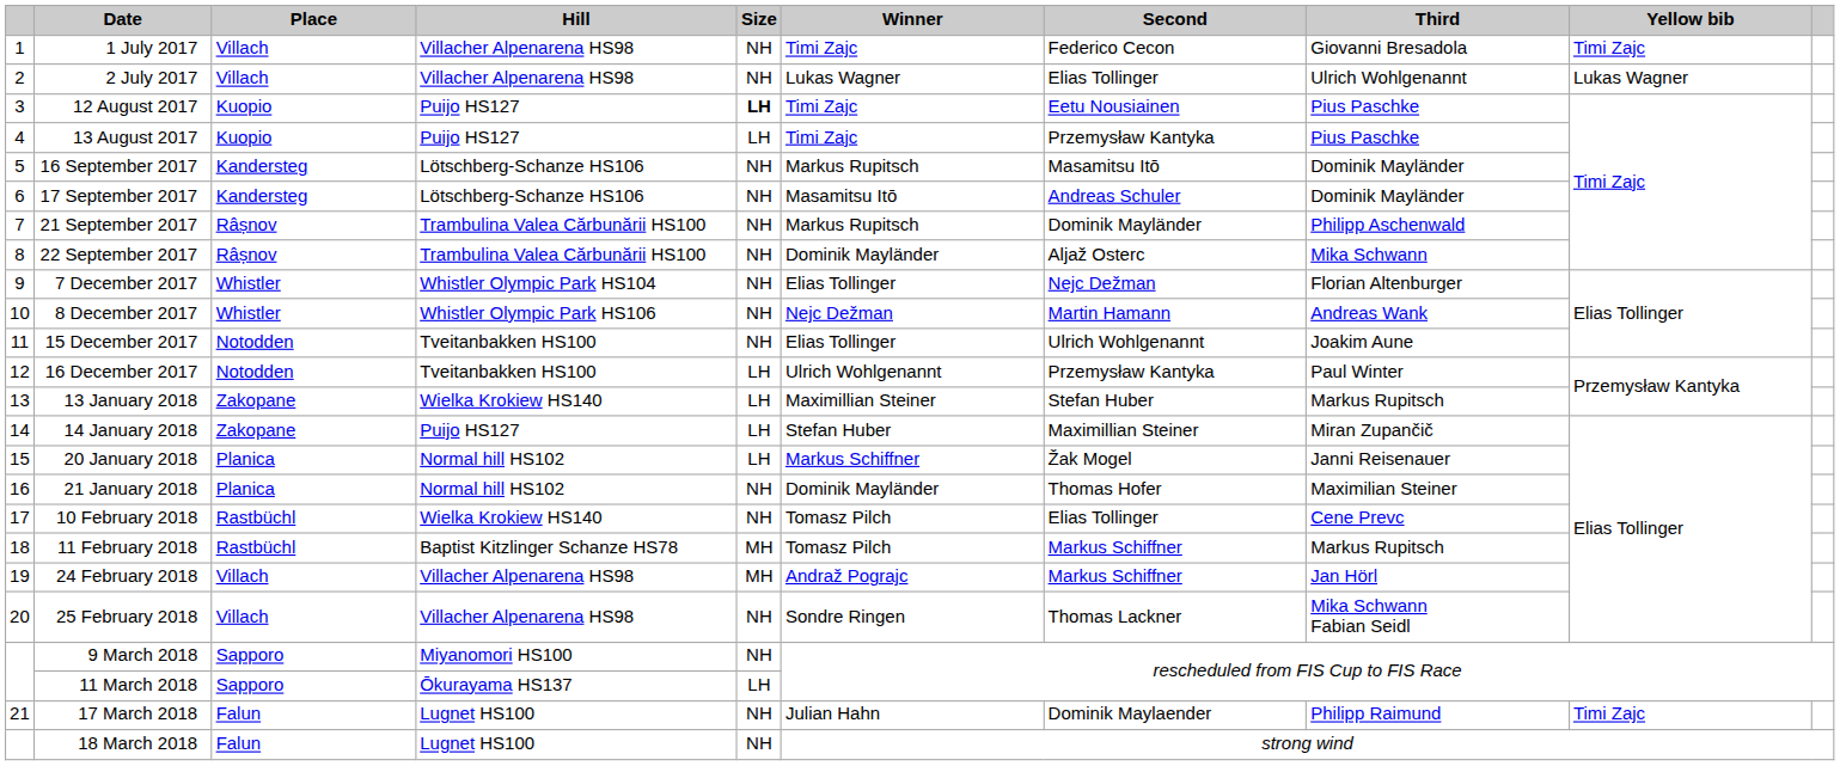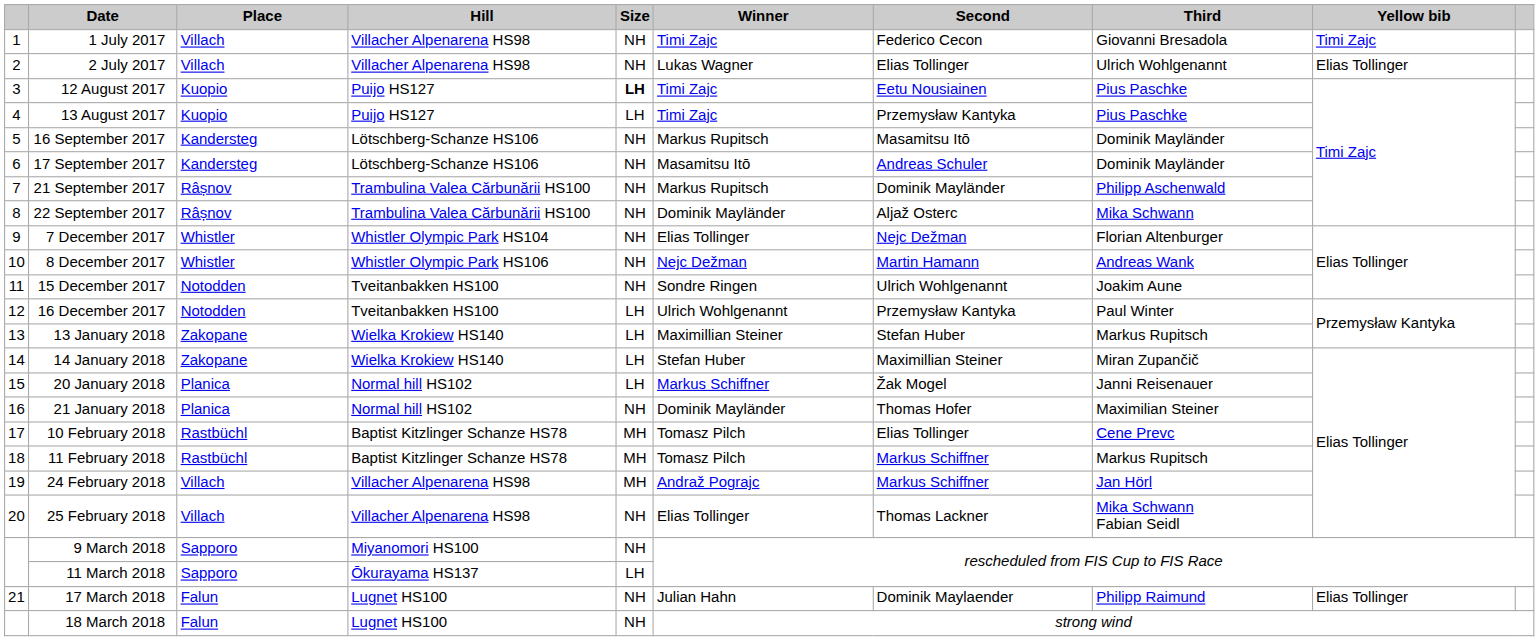 <table class="wikitable plainrowheaders" style="background:#fff; font-size:86%; line-height:16px; border:grey solid 1px; border-collapse:collapse;">
 <tr style="background:#ccc; text-align:center;">
 <th scope="col" style="background:#ccc; width=45 px;"></th>
 <th scope="col" style="background:#ccc; width:130px;">Date</th>
 <th scope="col" style="background:#ccc; width:150px;">Place</th>
 <th scope="col" style="background:#ccc; width:240px;">Hill</th>
 <th scope="col" style="background:#ccc; width:20px;">Size</th>
 <th scope="col" style="background:#ccc; width:195px;">Winner</th>
 <th scope="col" style="background:#ccc; width:195px;">Second</th>
 <th scope="col" style="background:#ccc; width:195px;">Third</th>
 <th scope="col" style="background:#ccc; width:180px;">Yellow bib</th>
 <th scope="col" style="background:#ccc; width:10px;"></th>
 </tr>
 <tr>
 <td align=center>1</td>
 <td align=right>1 July 2017  </td>
 <td> <a href='#'>Villach</a></td>
 <td><a href='#'>Villacher Alpenarena</a> HS98</td>
 <td align=center>NH</td>
 <td> <a href='#'>Timi Zajc</a></td>
 <td> Federico Cecon</td>
 <td> Giovanni Bresadola</td>
 <td> <a href='#'>Timi Zajc</a></td>
 <td></td>
 </tr>
 <tr>
 <td align=center>2</td>
 <td align=right>2 July 2017  </td>
 <td> <a href='#'>Villach</a></td>
 <td><a href='#'>Villacher Alpenarena</a> HS98</td>
 <td align=center>NH</td>
 <td> Lukas Wagner</td>
 <td> Elias Tollinger</td>
 <td> Ulrich Wohlgenannt</td>
-<td> Lukas Wagner</td>
+<td> Elias Tollinger</td>
 <td></td>
 </tr>
 <tr>
 <td align=center>3</td>
 <td align=right>12 August 2017  </td>
 <td> <a href='#'>Kuopio</a></td>
 <td><a href='#'>Puijo</a> HS127</td>
 <td align=center><strong>LH</strong></td>
 <td> <a href='#'>Timi Zajc</a></td>
 <td> <a href='#'>Eetu Nousiainen</a></td>
 <td> <a href='#'>Pius Paschke</a></td>
 <td rowspan=6> <a href='#'>Timi Zajc</a></td>
 <td></td>
 </tr>
 <tr>
 <td align=center>4</td>
 <td align=right>13 August 2017  </td>
 <td> <a href='#'>Kuopio</a></td>
 <td><a href='#'>Puijo</a> HS127</td>
 <td align=center>LH</td>
 <td> <a href='#'>Timi Zajc</a></td>
 <td> Przemysław Kantyka</td>
 <td> <a href='#'>Pius Paschke</a></td>
 <td></td>
 </tr>
 <tr>
 <td align=center>5</td>
 <td align=right>16 September 2017  </td>
 <td> <a href='#'>Kandersteg</a></td>
 <td>Lötschberg-Schanze HS106</td>
 <td align=center>NH</td>
 <td> Markus Rupitsch</td>
 <td> Masamitsu Itō</td>
 <td> Dominik Mayländer</td>
 <td></td>
 </tr>
 <tr>
 <td align=center>6</td>
 <td align=right>17 September 2017  </td>
 <td> <a href='#'>Kandersteg</a></td>
 <td>Lötschberg-Schanze HS106</td>
 <td align=center>NH</td>
 <td> Masamitsu Itō</td>
 <td> <a href='#'>Andreas Schuler</a></td>
 <td> Dominik Mayländer</td>
 <td></td>
 </tr>
 <tr>
 <td align=center>7</td>
 <td align=right>21 September 2017  </td>
 <td> <a href='#'>Râșnov</a></td>
 <td><a href='#'>Trambulina Valea Cărbunării</a> HS100</td>
 <td align=center>NH</td>
 <td> Markus Rupitsch</td>
 <td> Dominik Mayländer</td>
 <td> <a href='#'>Philipp Aschenwald</a></td>
 <td></td>
 </tr>
 <tr>
 <td align=center>8</td>
 <td align=right>22 September 2017  </td>
 <td> <a href='#'>Râșnov</a></td>
 <td><a href='#'>Trambulina Valea Cărbunării</a> HS100</td>
 <td align=center>NH</td>
 <td> Dominik Mayländer</td>
 <td> Aljaž Osterc</td>
 <td> <a href='#'>Mika Schwann</a></td>
 <td></td>
 </tr>
 <tr>
 <td align=center>9</td>
 <td align=right>7 December 2017  </td>
 <td> <a href='#'>Whistler</a></td>
 <td><a href='#'>Whistler Olympic Park</a> HS104</td>
 <td align=center>NH</td>
 <td> Elias Tollinger</td>
 <td> <a href='#'>Nejc Dežman</a></td>
 <td> Florian Altenburger</td>
 <td rowspan=3> Elias Tollinger</td>
 <td></td>
 </tr>
 <tr>
 <td align=center>10</td>
 <td align=right>8 December 2017  </td>
 <td> <a href='#'>Whistler</a></td>
 <td><a href='#'>Whistler Olympic Park</a> HS106</td>
 <td align=center>NH</td>
 <td> <a href='#'>Nejc Dežman</a></td>
 <td> <a href='#'>Martin Hamann</a></td>
 <td> <a href='#'>Andreas Wank</a></td>
 <td></td>
 </tr>
 <tr>
 <td align=center>11</td>
 <td align=right>15 December 2017  </td>
 <td> <a href='#'>Notodden</a></td>
 <td>Tveitanbakken HS100</td>
 <td align=center>NH</td>
-<td> Elias Tollinger</td>
+<td> Sondre Ringen</td>
 <td> Ulrich Wohlgenannt</td>
 <td> Joakim Aune</td>
 <td></td>
 </tr>
 <tr>
 <td align=center>12</td>
 <td align=right>16 December 2017  </td>
 <td> <a href='#'>Notodden</a></td>
 <td>Tveitanbakken HS100</td>
 <td align=center>LH</td>
 <td> Ulrich Wohlgenannt</td>
 <td> Przemysław Kantyka</td>
 <td> Paul Winter</td>
 <td rowspan=2> Przemysław Kantyka</td>
 <td></td>
 </tr>
 <tr>
 <td align=center>13</td>
 <td align=right>13 January 2018  </td>
 <td> <a href='#'>Zakopane</a></td>
 <td><a href='#'>Wielka Krokiew</a> HS140</td>
 <td align=center>LH</td>
 <td> Maximillian Steiner</td>
 <td> Stefan Huber</td>
 <td> Markus Rupitsch</td>
 <td></td>
 </tr>
 <tr>
 <td align=center>14</td>
 <td align=right>14 January 2018  </td>
 <td> <a href='#'>Zakopane</a></td>
-<td><a href='#'>Puijo</a> HS127</td>
+<td><a href='#'>Wielka Krokiew</a> HS140</td>
 <td align=center>LH</td>
 <td> Stefan Huber</td>
 <td> Maximillian Steiner</td>
 <td> Miran Zupančič</td>
 <td rowspan=7> Elias Tollinger</td>
 <td></td>
 </tr>
 <tr>
 <td align=center>15</td>
 <td align=right>20 January 2018  </td>
 <td> <a href='#'>Planica</a></td>
 <td><a href='#'>Normal hill</a> HS102</td>
 <td align=center>LH</td>
 <td> <a href='#'>Markus Schiffner</a></td>
 <td> Žak Mogel</td>
 <td> Janni Reisenauer</td>
 <td></td>
 </tr>
 <tr>
 <td align=center>16</td>
 <td align=right>21 January 2018  </td>
 <td> <a href='#'>Planica</a></td>
 <td><a href='#'>Normal hill</a> HS102</td>
 <td align=center>NH</td>
 <td> Dominik Mayländer</td>
 <td> Thomas Hofer</td>
 <td> Maximilian Steiner</td>
 <td></td>
 </tr>
 <tr>
 <td align=center>17</td>
 <td align=right>10 February 2018  </td>
 <td> <a href='#'>Rastbüchl</a></td>
-<td><a href='#'>Wielka Krokiew</a> HS140</td>
-<td align=center>NH</td>
+<td>Baptist Kitzlinger Schanze HS78</td>
+<td align=center>MH</td>
 <td> Tomasz Pilch</td>
 <td> Elias Tollinger</td>
 <td> <a href='#'>Cene Prevc</a></td>
 <td></td>
 </tr>
 <tr>
 <td align=center>18</td>
 <td align=right>11 February 2018  </td>
 <td> <a href='#'>Rastbüchl</a></td>
 <td>Baptist Kitzlinger Schanze HS78</td>
 <td align=center>MH</td>
 <td> Tomasz Pilch</td>
 <td> <a href='#'>Markus Schiffner</a></td>
 <td> Markus Rupitsch</td>
 <td></td>
 </tr>
 <tr>
 <td align=center>19</td>
 <td align=right>24 February 2018  </td>
 <td> <a href='#'>Villach</a></td>
 <td><a href='#'>Villacher Alpenarena</a> HS98</td>
 <td align=center>MH</td>
 <td> <a href='#'>Andraž Pograjc</a></td>
 <td> <a href='#'>Markus Schiffner</a></td>
 <td> <a href='#'>Jan Hörl</a></td>
 <td></td>
 </tr>
 <tr>
 <td align=center>20</td>
 <td align=right>25 February 2018  </td>
 <td> <a href='#'>Villach</a></td>
 <td><a href='#'>Villacher Alpenarena</a> HS98</td>
 <td align=center>NH</td>
-<td> Sondre Ringen</td>
+<td> Elias Tollinger</td>
 <td> Thomas Lackner</td>
 <td> <a href='#'>Mika Schwann</a><br> Fabian Seidl</td>
 <td></td>
 </tr>
 <tr>
 <td rowspan=2></td>
 <td align=right>9 March 2018  </td>
 <td> <a href='#'>Sapporo</a></td>
 <td><a href='#'>Miyanomori</a> HS100</td>
 <td align=center>NH</td>
 <td rowspan=2 colspan=5 align=center><em>rescheduled from FIS Cup to FIS Race</em></td>
 </tr>
 <tr>
 <td align=right>11 March 2018  </td>
 <td> <a href='#'>Sapporo</a></td>
 <td><a href='#'>Ōkurayama</a> HS137</td>
 <td align=center>LH</td>
 </tr>
 <tr>
 <td align=center>21</td>
 <td align=right>17 March 2018  </td>
 <td> <a href='#'>Falun</a></td>
 <td><a href='#'>Lugnet</a> HS100</td>
 <td align=center>NH</td>
 <td> Julian Hahn</td>
 <td> Dominik Maylaender</td>
 <td> <a href='#'>Philipp Raimund</a></td>
-<td> <a href='#'>Timi Zajc</a></td>
+<td> Elias Tollinger</td>
 <td></td>
 </tr>
 <tr>
 <td align=center></td>
 <td align=right>18 March 2018  </td>
 <td> <a href='#'>Falun</a></td>
 <td><a href='#'>Lugnet</a> HS100</td>
 <td align=center>NH</td>
 <td colspan=5 align=center><em>strong wind</em></td>
 </tr>
 </table>
